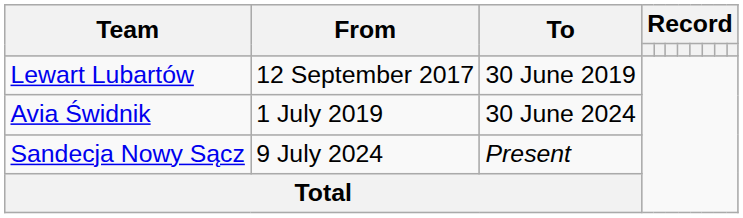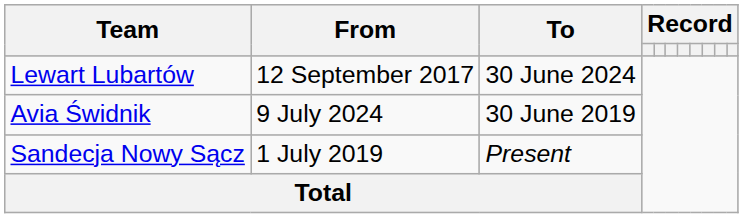 <table class="wikitable" style="text-align: center;">
 <tr>
 <th rowspan="2">Team</th>
 <th rowspan="2">From</th>
 <th rowspan="2">To</th>
 <th colspan="8">Record</th>
 </tr>
 <tr>
 <th></th>
 <th></th>
 <th></th>
 <th></th>
 <th></th>
 <th></th>
 <th></th>
 <th></th>
 </tr>
 <tr>
 <td align=left><a href='#'>Lewart Lubartów</a></td>
 <td align=left>12 September 2017</td>
+<td align=left>30 June 2024<br></td>
+</tr>
+<tr>
+<td align=left><a href='#'>Avia Świdnik</a></td>
+<td align=left>9 July 2024</td>
 <td align=left>30 June 2019<br></td>
 </tr>
 <tr>
-<td align=left><a href='#'>Avia Świdnik</a></td>
+<td align=left><a href='#'>Sandecja Nowy Sącz</a></td>
 <td align=left>1 July 2019</td>
-<td align=left>30 June 2024<br></td>
-</tr>
-<tr>
-<td align=left><a href='#'>Sandecja Nowy Sącz</a></td>
-<td align=left>9 July 2024</td>
 <td align=left><em>Present</em><br></td>
 </tr>
 <tr>
 <th colspan="3">Total<br></th>
 </tr>
 </table>
